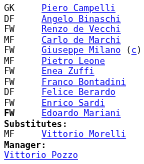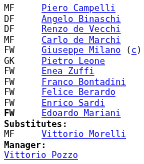 <table cellspacing="0" cellpadding="0" style="font-size:90%; margin:0.2em auto;">
 <tr>
 <th width="25"></th>
 <th width="25"></th>
 </tr>
 <tr>
-<td>GK</td>
+<td>MF</td>
 <td></td>
 <td><a href='#'>Piero Campelli</a></td>
 </tr>
 <tr>
 <td>DF</td>
 <td></td>
 <td><a href='#'>Angelo Binaschi</a></td>
 </tr>
 <tr>
-<td>FW</td>
+<td>DF</td>
 <td></td>
 <td><a href='#'>Renzo de Vecchi</a></td>
 </tr>
 <tr>
 <td>MF</td>
 <td></td>
 <td><a href='#'>Carlo de Marchi</a></td>
 <td></td>
 <td> </td>
 </tr>
 <tr>
 <td>FW</td>
 <td></td>
 <td><a href='#'>Giuseppe Milano</a> (<a href='#'>c</a>)</td>
 </tr>
 <tr>
-<td>MF</td>
+<td>GK</td>
 <td></td>
 <td><a href='#'>Pietro Leone</a></td>
 </tr>
 <tr>
 <td>FW</td>
 <td></td>
 <td><a href='#'>Enea Zuffi</a></td>
 </tr>
 <tr>
 <td>FW</td>
 <td></td>
 <td><a href='#'>Franco Bontadini</a></td>
 </tr>
 <tr>
-<td>DF</td>
+<td>FW</td>
 <td></td>
 <td><a href='#'>Felice Berardo</a></td>
 </tr>
 <tr>
 <td>FW</td>
 <td></td>
 <td><a href='#'>Enrico Sardi</a></td>
 </tr>
 <tr>
 <td><strong>FW</strong></td>
 <td></td>
 <td><a href='#'>Edoardo Mariani</a></td>
 </tr>
 <tr>
 <td colspan=3><strong>Substitutes:</strong></td>
 </tr>
 <tr>
 <td>MF</td>
 <td></td>
 <td><a href='#'>Vittorio Morelli</a></td>
 <td></td>
 <td> </td>
 </tr>
 <tr>
 <td colspan=3><strong>Manager:</strong></td>
 </tr>
 <tr>
 <td colspan=4> <a href='#'>Vittorio Pozzo</a></td>
 </tr>
 </table>
